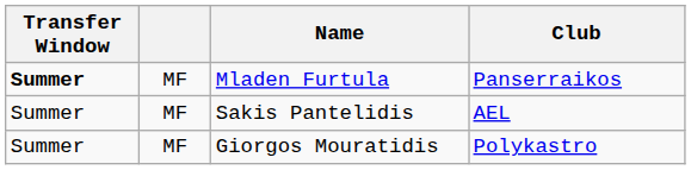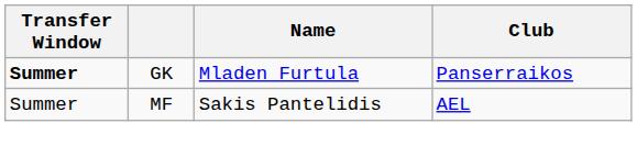 <table class="wikitable plainrowheaders">
 <tr>
 <th scope="col" style="width:6em;">Transfer Window</th>
 <th scope="col" style="width:3em;"></th>
 <th scope="col" style="width:12em;">Name</th>
 <th scope="col" style="width:10em;">Club</th>
 </tr>
 <tr>
 <td><strong>Summer</strong></td>
-<td align="center">MF</td>
+<td align="center">GK</td>
 <td> <a href='#'>Mladen Furtula</a></td>
 <td> <a href='#'>Panserraikos</a></td>
 </tr>
 <tr>
 <td>Summer</td>
 <td align="center">MF</td>
 <td> Sakis Pantelidis</td>
 <td> <a href='#'>AEL</a></td>
 </tr>
-<tr>
-<td>Summer</td>
-<td align="center">MF</td>
-<td> Giorgos Mouratidis</td>
-<td> <a href='#'>Polykastro</a></td>
-</tr>
 </table>
